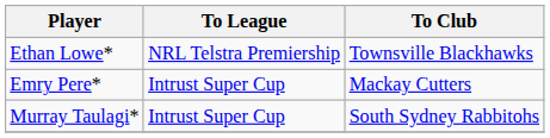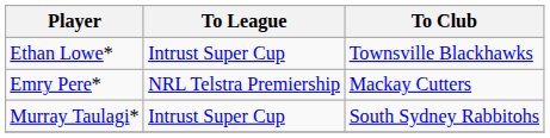 <table class="wikitable" style="font-size:90%">
 <tr bgcolor="#efefef">
 <th width=" ">Player</th>
 <th width=" ">To League</th>
 <th width=" ">To Club</th>
 </tr>
 <tr>
 <td> <a href='#'>Ethan Lowe</a>*</td>
-<td><a href='#'>NRL Telstra Premiership</a></td>
+<td><a href='#'>Intrust Super Cup</a></td>
 <td> <a href='#'>Townsville Blackhawks</a></td>
 </tr>
 <tr>
 <td> <a href='#'>Emry Pere</a>*</td>
-<td><a href='#'>Intrust Super Cup</a></td>
+<td><a href='#'>NRL Telstra Premiership</a></td>
 <td> <a href='#'>Mackay Cutters</a></td>
 </tr>
 <tr>
 <td> <a href='#'>Murray Taulagi</a>*</td>
 <td><a href='#'>Intrust Super Cup</a></td>
 <td> <a href='#'>South Sydney Rabbitohs</a></td>
 </tr>
 <tr>
 </tr>
 </table>
